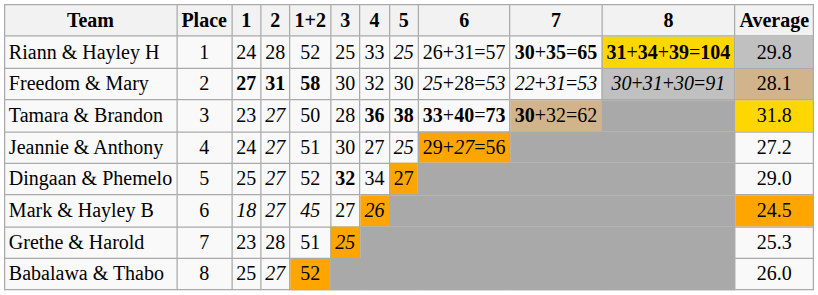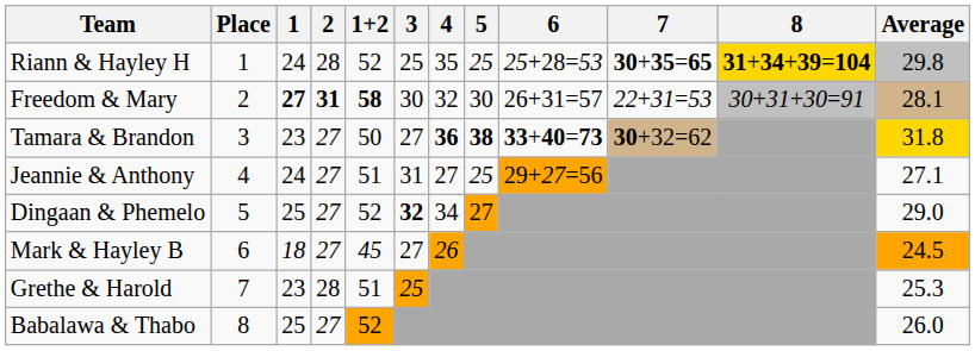 <table class="wikitable sortable" style="margin:auto;text-align:center;">
 <tr>
 <th>Team</th>
 <th>Place</th>
 <th>1</th>
 <th>2</th>
 <th>1+2</th>
 <th>3</th>
 <th>4</th>
 <th>5</th>
 <th>6</th>
 <th>7</th>
 <th>8</th>
 <th>Average</th>
 </tr>
 <tr>
 <td style="text-align:left;">Riann & Hayley H</td>
 <td>1</td>
 <td>24</td>
 <td>28</td>
 <td>52</td>
 <td>25</td>
-<td>33</td>
+<td>35</td>
 <td><span><em>25</em></span></td>
-<td>26+31=57</td>
+<td><span><em>25</em></span>+28=<span><em>53</em></span></td>
 <td><span><strong>30</strong></span>+<span><strong>35</strong></span>=<span><strong>65</strong></span></td>
 <td style="background:gold;"><span><strong>31</strong></span>+<span><strong>34</strong></span>+<span><strong>39</strong></span>=<span><strong>104</strong></span></td>
 <td style="background:silver;">29.8</td>
 </tr>
 <tr>
 <td style="text-align:left;">Freedom & Mary</td>
 <td>2</td>
 <td><span><strong>27</strong></span></td>
 <td><span><strong>31</strong></span></td>
 <td><span><strong>58</strong></span></td>
 <td>30</td>
 <td>32</td>
 <td>30</td>
-<td><span><em>25</em></span>+28=<span><em>53</em></span></td>
+<td>26+31=57</td>
 <td><span><em>22</em></span>+<span><em>31</em></span>=<span><em>53</em></span></td>
 <td style="background:silver;"><span><em>30</em></span>+<span><em>31</em></span>+<span><em>30</em></span>=<span><em>91</em></span></td>
 <td bgcolor=tan>28.1</td>
 </tr>
 <tr>
 <td style="text-align:left;">Tamara & Brandon</td>
 <td>3</td>
 <td>23</td>
 <td><span><em>27</em></span></td>
 <td>50</td>
-<td>28</td>
+<td>27</td>
 <td><span><strong>36</strong></span></td>
 <td><span><strong>38</strong></span></td>
 <td><span><strong>33</strong></span>+<span><strong>40</strong></span>=<span><strong>73</strong></span></td>
 <td style="background:tan;"><span><strong>30</strong></span>+32=62</td>
 <td style="background:darkgrey;"></td>
 <td bgcolor=gold>31.8</td>
 </tr>
 <tr>
 <td style="text-align:left;">Jeannie & Anthony</td>
 <td>4</td>
 <td>24</td>
 <td><span><em>27</em></span></td>
 <td>51</td>
-<td>30</td>
+<td>31</td>
 <td>27</td>
 <td><span><em>25</em></span></td>
 <td style="background:orange;">29+<span><em>27</em></span>=56</td>
 <td style="background:darkgrey;" colspan="2"></td>
-<td>27.2</td>
+<td>27.1</td>
 </tr>
 <tr>
 <td style="text-align:left;">Dingaan & Phemelo</td>
 <td>5</td>
 <td>25</td>
 <td><span><em>27</em></span></td>
 <td>52</td>
 <td><span><strong>32</strong></span></td>
 <td>34</td>
 <td style="background:orange;">27</td>
 <td style="background:darkgrey;" colspan="3"></td>
 <td>29.0</td>
 </tr>
 <tr>
 <td style="text-align:left;">Mark & Hayley B</td>
 <td>6</td>
 <td><span><em>18</em></span></td>
 <td><span><em>27</em></span></td>
 <td><span><em>45</em></span></td>
 <td>27</td>
 <td style="background:orange;"><span><em>26</em></span></td>
 <td style="background:darkgrey;" colspan="4"></td>
 <td style="background:orange;">24.5</td>
 </tr>
 <tr>
 <td style="text-align:left;">Grethe & Harold</td>
 <td>7</td>
 <td>23</td>
 <td>28</td>
 <td>51</td>
 <td style="background:orange;"><span><em>25</em></span></td>
 <td style="background:darkgrey;" colspan="5"></td>
 <td>25.3</td>
 </tr>
 <tr>
 <td style="text-align:left;">Babalawa & Thabo</td>
 <td>8</td>
 <td>25</td>
 <td><span><em>27</em></span></td>
 <td style="background:orange;">52</td>
 <td style="background:darkgrey;" colspan="6"></td>
 <td>26.0</td>
 </tr>
 </table>
